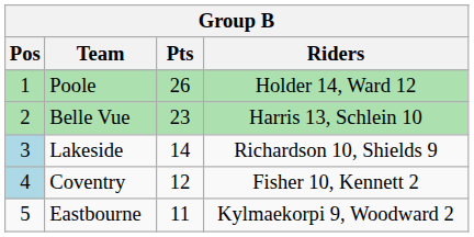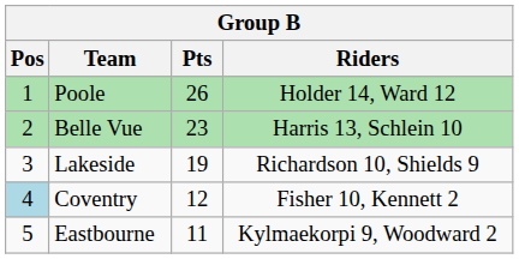 <table class="wikitable">
 <tr>
 <th colspan="4">Group B</th>
 </tr>
 <tr>
 <th width=20>Pos</th>
 <th width=80>Team</th>
 <th width=30>Pts</th>
 <th width=200>Riders</th>
 </tr>
 <tr align=center  style="background:#ACE1AF;">
 <td>1</td>
 <td align=left>Poole</td>
 <td>26</td>
 <td>Holder 14, Ward 12</td>
 </tr>
 <tr align=center  style="background:#ACE1AF;">
 <td>2</td>
 <td align=left>Belle Vue</td>
 <td>23</td>
 <td>Harris 13, Schlein 10</td>
 </tr>
 <tr align=center>
-<td style="background: lightblue;">3</td>
+<td>3</td>
 <td align=left>Lakeside</td>
-<td>14</td>
+<td>19</td>
 <td>Richardson 10, Shields 9</td>
 </tr>
 <tr align=center>
 <td style="background: lightblue;">4</td>
 <td align=left>Coventry</td>
 <td>12</td>
 <td>Fisher 10, Kennett 2</td>
 </tr>
 <tr align=center>
 <td>5</td>
 <td align=left>Eastbourne</td>
 <td>11</td>
 <td>Kylmaekorpi 9, Woodward 2</td>
 </tr>
 </table>
